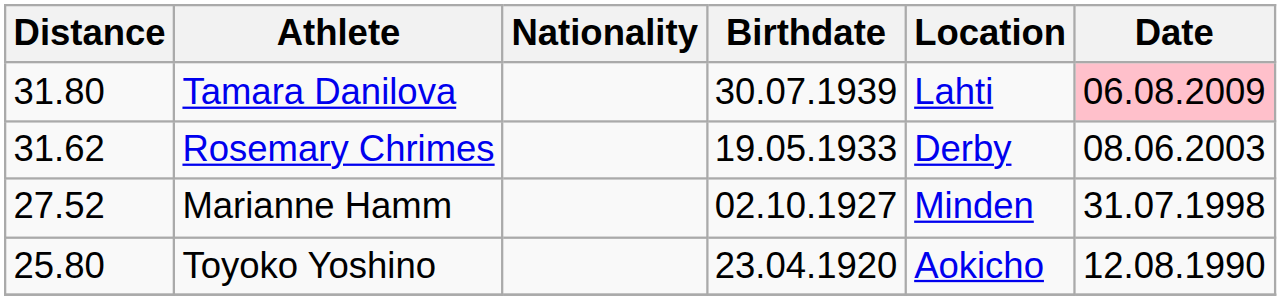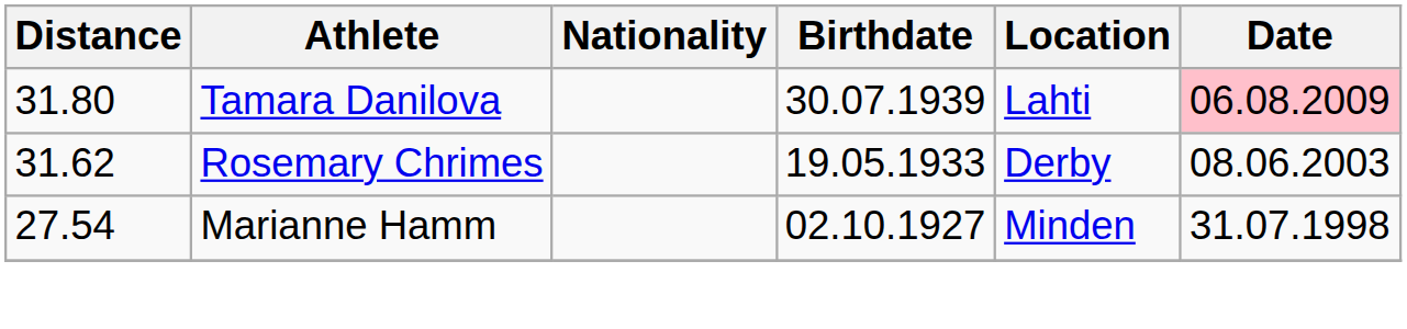 <table class="wikitable">
 <tr>
 <th>Distance</th>
 <th>Athlete</th>
 <th>Nationality</th>
 <th>Birthdate</th>
 <th>Location</th>
 <th>Date</th>
 </tr>
 <tr>
 <td>31.80</td>
 <td><a href='#'>Tamara Danilova</a></td>
 <td></td>
 <td>30.07.1939</td>
 <td><a href='#'>Lahti</a></td>
 <td style="background: pink;">06.08.2009</td>
 </tr>
 <tr>
 <td>31.62</td>
 <td><a href='#'>Rosemary Chrimes</a></td>
 <td></td>
 <td>19.05.1933</td>
 <td><a href='#'>Derby</a></td>
 <td>08.06.2003</td>
 </tr>
 <tr>
-<td>27.52</td>
+<td>27.54</td>
 <td>Marianne Hamm</td>
 <td></td>
 <td>02.10.1927</td>
 <td><a href='#'>Minden</a></td>
 <td>31.07.1998</td>
 </tr>
 <tr>
-<td>25.80</td>
-<td>Toyoko Yoshino</td>
-<td></td>
-<td>23.04.1920</td>
-<td><a href='#'>Aokicho</a></td>
-<td>12.08.1990</td>
-</tr>
-<tr>
 </tr>
 </table>
